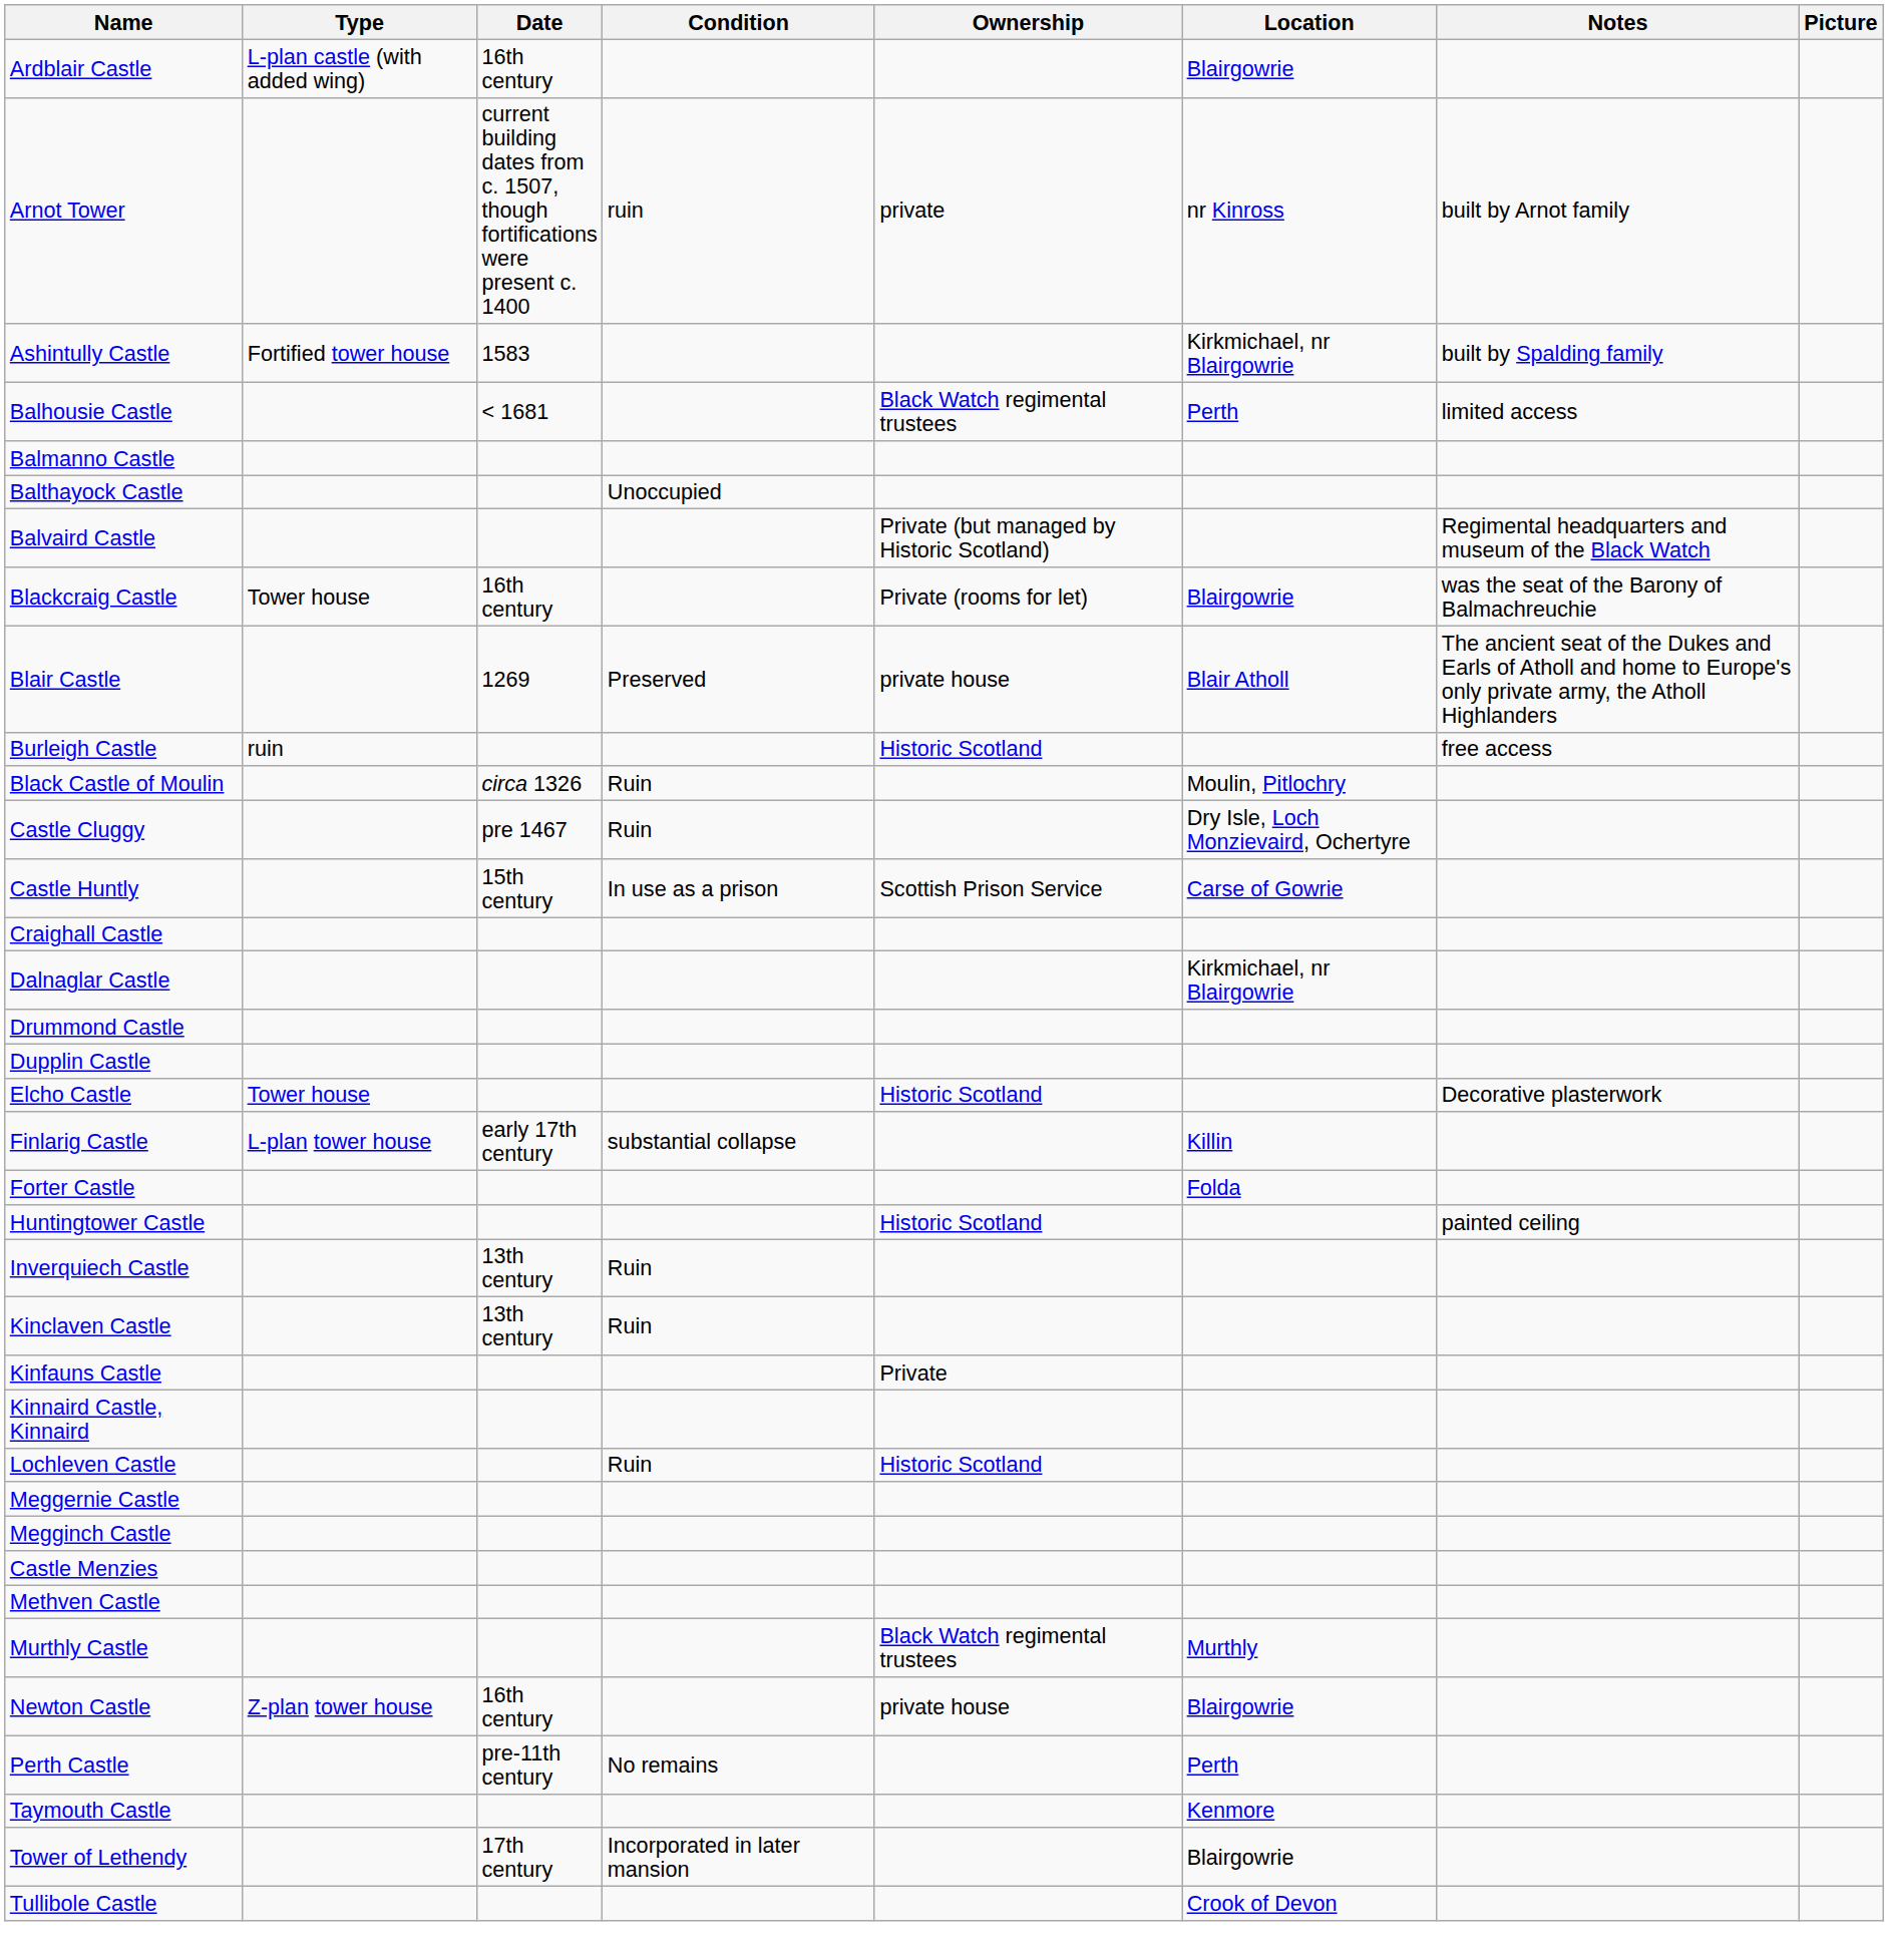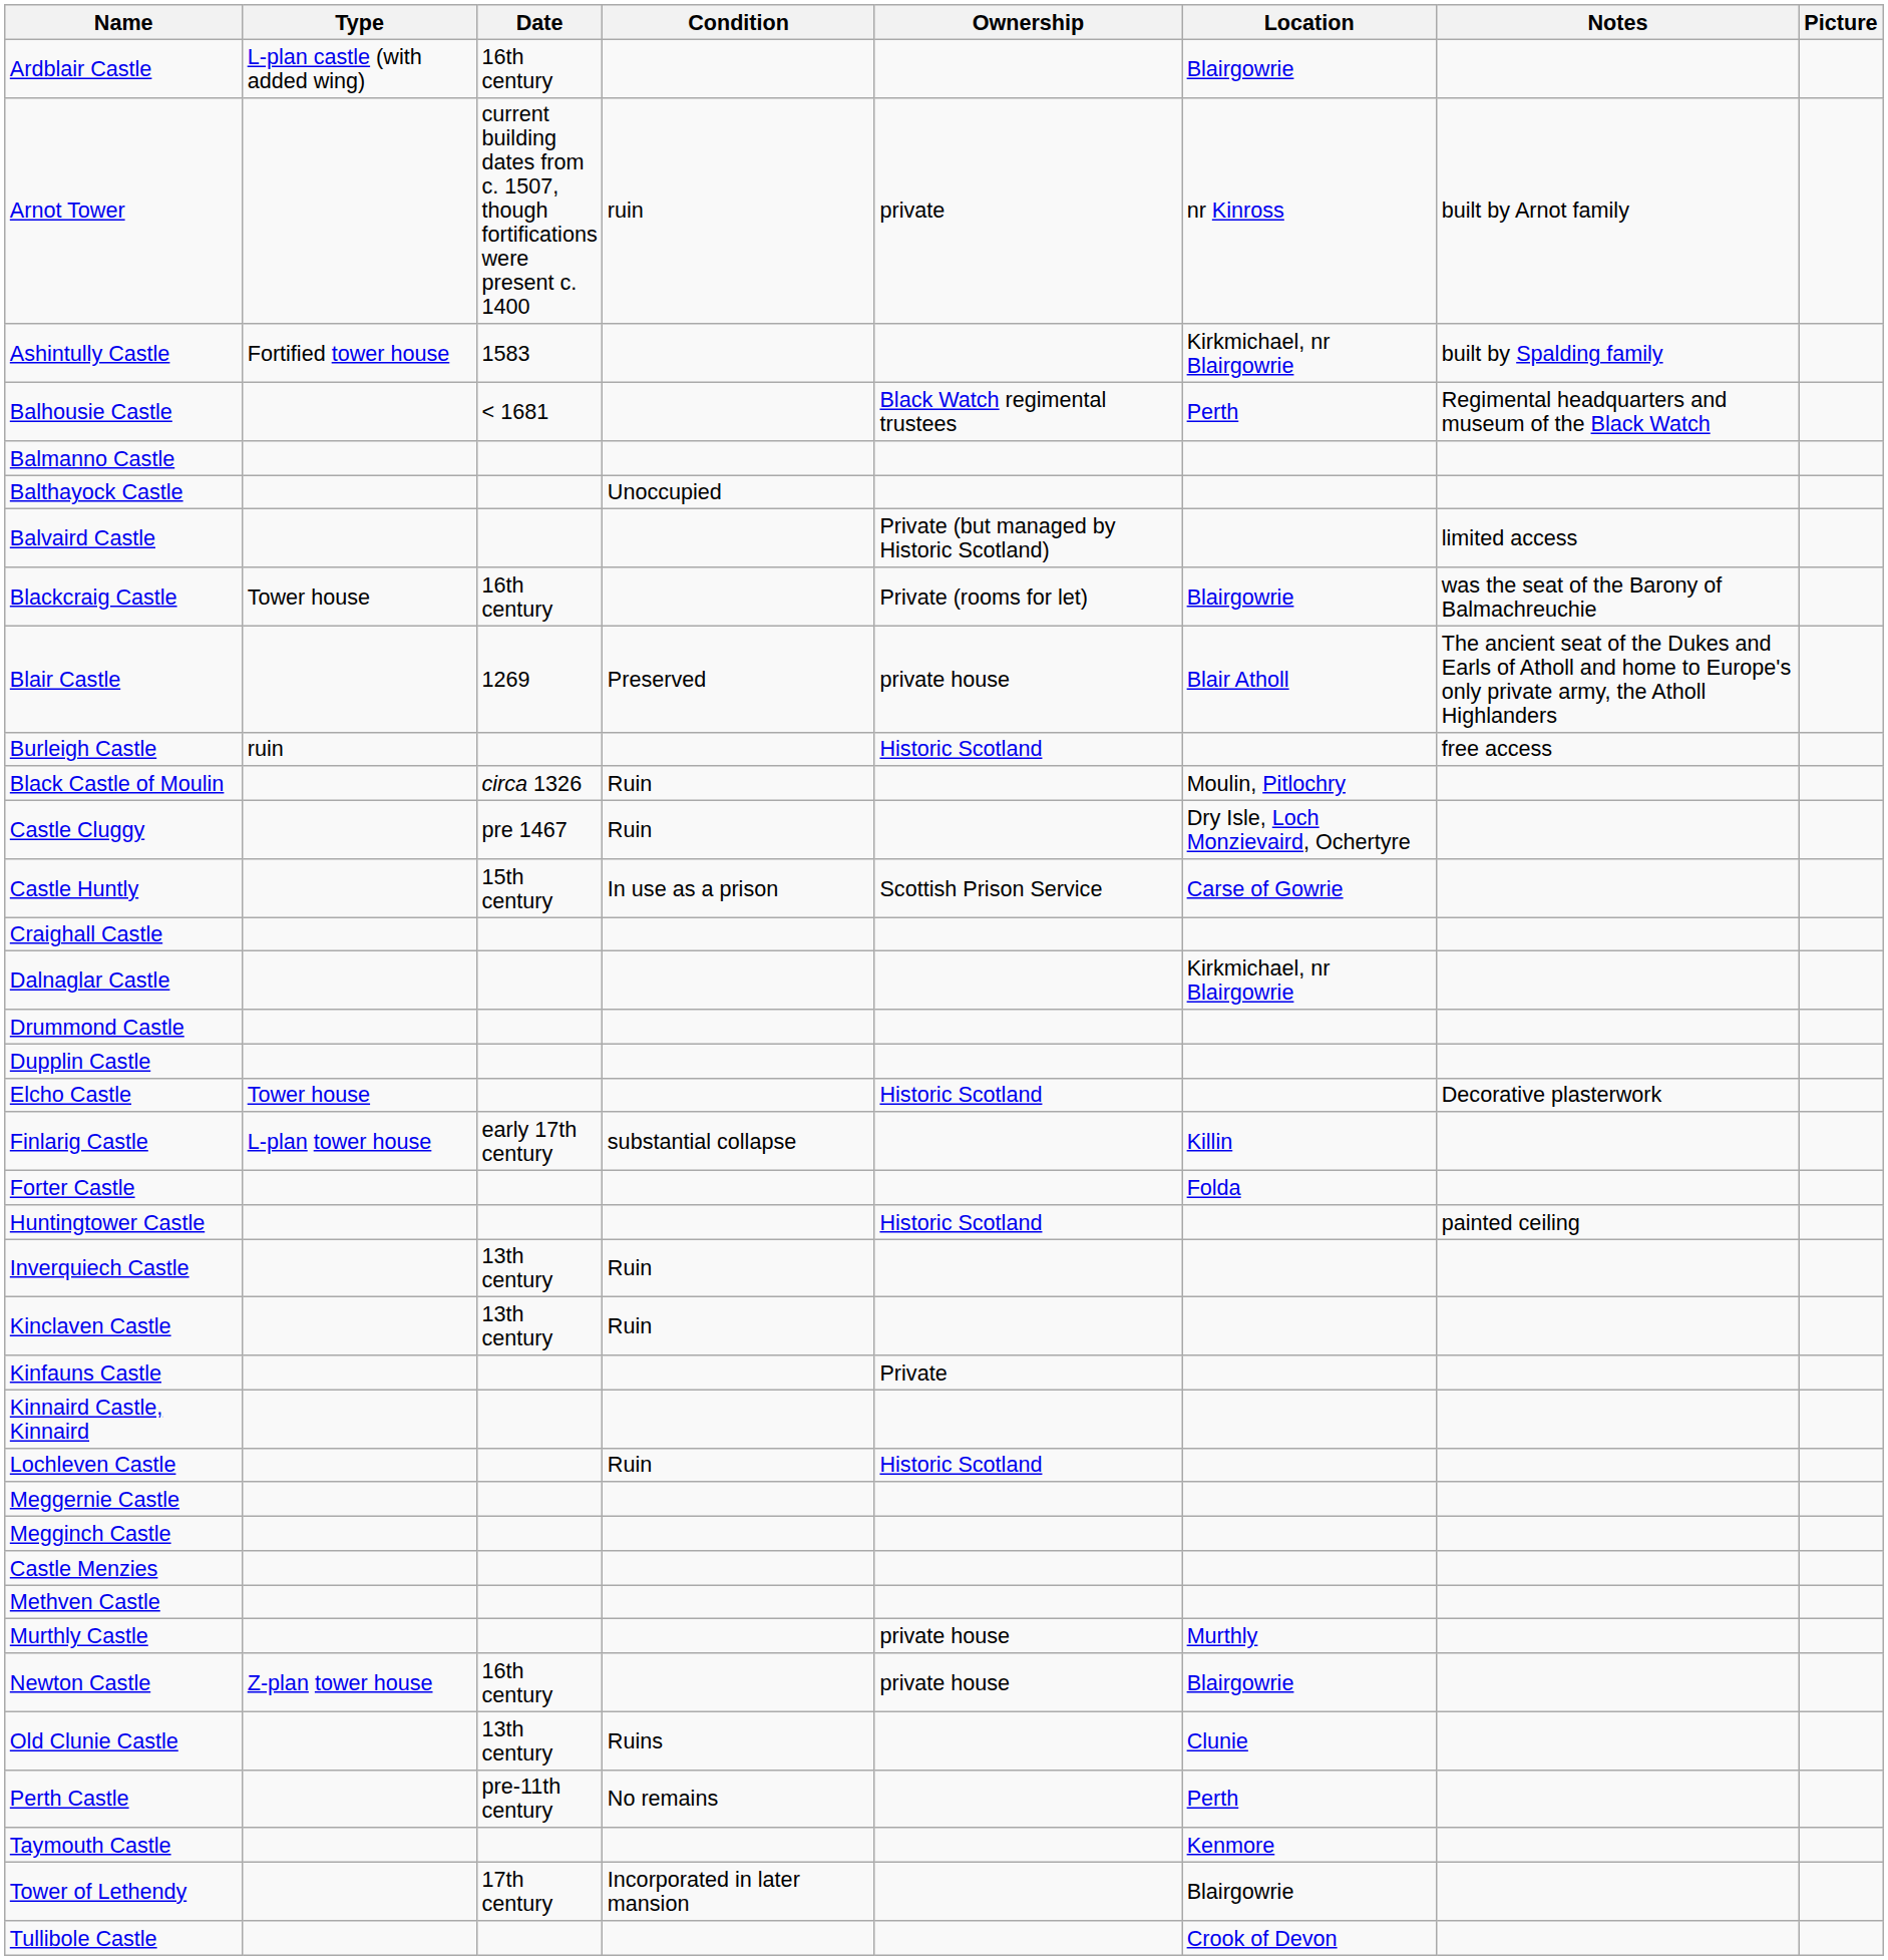 <table class="wikitable sortable" style="font-size:90%">
 <tr>
 <th style="width:13%;">Name</th>
 <th style="width:13%;">Type</th>
 <th style="width:6%;">Date</th>
 <th style="width:15%;">Condition</th>
 <th style="width:17%;">Ownership</th>
 <th style="width:14%;">Location</th>
 <th style="width:20%;">Notes</th>
 <th style="width:20%;">Picture</th>
 </tr>
 <tr>
 <td><a href='#'>Ardblair Castle</a></td>
 <td><a href='#'>L-plan castle</a> (with added wing)</td>
 <td>16th century</td>
 <td></td>
 <td></td>
 <td><a href='#'>Blairgowrie</a><br></td>
 <td></td>
 <td></td>
 </tr>
 <tr>
 <td><a href='#'>Arnot Tower</a></td>
 <td></td>
 <td>current building dates from c. 1507, though fortifications were present c. 1400</td>
 <td>ruin</td>
 <td>private</td>
 <td>nr <a href='#'>Kinross</a><br></td>
 <td>built by Arnot family</td>
 <td></td>
 </tr>
 <tr>
 <td><a href='#'>Ashintully Castle</a></td>
 <td>Fortified <a href='#'>tower house</a></td>
 <td>1583</td>
 <td></td>
 <td></td>
 <td>Kirkmichael, nr <a href='#'>Blairgowrie</a><br></td>
 <td>built by <a href='#'>Spalding family</a></td>
 <td></td>
 </tr>
 <tr>
 <td><a href='#'>Balhousie Castle</a></td>
 <td></td>
 <td>< 1681<br></td>
 <td></td>
 <td><a href='#'>Black Watch</a> regimental trustees</td>
 <td><a href='#'>Perth</a><br></td>
-<td>limited access</td>
+<td>Regimental headquarters and museum of the <a href='#'>Black Watch</a></td>
 <td></td>
 </tr>
 <tr>
 <td><a href='#'>Balmanno Castle</a></td>
 <td></td>
 <td></td>
 <td></td>
 <td></td>
 <td></td>
 <td></td>
 <td></td>
 </tr>
 <tr>
 <td><a href='#'>Balthayock Castle</a></td>
 <td></td>
 <td></td>
 <td>Unoccupied</td>
 <td></td>
 <td></td>
 <td></td>
 <td></td>
 </tr>
 <tr>
 <td><a href='#'>Balvaird Castle</a></td>
 <td></td>
 <td></td>
 <td></td>
 <td>Private (but managed by Historic Scotland)</td>
 <td></td>
-<td>Regimental headquarters and museum of the <a href='#'>Black Watch</a></td>
+<td>limited access</td>
 <td></td>
 </tr>
 <tr>
 <td><a href='#'>Blackcraig Castle</a></td>
 <td>Tower house</td>
 <td>16th century</td>
 <td></td>
 <td>Private (rooms for let)</td>
 <td><a href='#'>Blairgowrie</a><br></td>
 <td>was the seat of the Barony of Balmachreuchie</td>
 <td></td>
 </tr>
 <tr>
 <td><a href='#'>Blair Castle</a></td>
 <td></td>
 <td>1269</td>
 <td>Preserved</td>
 <td>private house</td>
 <td><a href='#'>Blair Atholl</a><br></td>
 <td>The ancient seat of the Dukes and Earls of Atholl and home to Europe's only private army, the Atholl Highlanders</td>
 <td></td>
 </tr>
 <tr>
 <td><a href='#'>Burleigh Castle</a></td>
 <td>ruin</td>
 <td></td>
 <td></td>
 <td><a href='#'>Historic Scotland</a></td>
 <td></td>
 <td>free access</td>
 <td></td>
 </tr>
 <tr>
 <td><a href='#'>Black Castle of Moulin</a></td>
 <td></td>
 <td><em>circa</em> 1326</td>
 <td>Ruin</td>
 <td></td>
 <td>Moulin, <a href='#'>Pitlochry</a><br></td>
 <td></td>
 <td></td>
 </tr>
 <tr>
 <td><a href='#'>Castle Cluggy</a></td>
 <td></td>
 <td>pre 1467</td>
 <td>Ruin</td>
 <td></td>
 <td>Dry Isle, <a href='#'>Loch Monzievaird</a>, Ochertyre</td>
 <td></td>
 <td></td>
 </tr>
 <tr>
 <td><a href='#'>Castle Huntly</a></td>
 <td></td>
 <td>15th century</td>
 <td>In use as a prison</td>
 <td>Scottish Prison Service</td>
 <td><a href='#'>Carse of Gowrie</a><br></td>
 <td></td>
 <td></td>
 </tr>
 <tr>
 <td><a href='#'>Craighall Castle</a></td>
 <td></td>
 <td></td>
 <td></td>
 <td></td>
 <td></td>
 <td></td>
 <td></td>
 </tr>
 <tr>
 <td><a href='#'>Dalnaglar Castle</a></td>
 <td></td>
 <td></td>
 <td></td>
 <td></td>
 <td>Kirkmichael, nr <a href='#'>Blairgowrie</a><br></td>
 <td></td>
 <td></td>
 </tr>
 <tr>
 <td><a href='#'>Drummond Castle</a></td>
 <td></td>
 <td></td>
 <td></td>
 <td></td>
 <td></td>
 <td></td>
 <td></td>
 </tr>
 <tr>
 <td><a href='#'>Dupplin Castle</a></td>
 <td></td>
 <td></td>
 <td></td>
 <td></td>
 <td></td>
 <td></td>
 <td></td>
 </tr>
 <tr>
 <td><a href='#'>Elcho Castle</a></td>
 <td><a href='#'>Tower house</a></td>
 <td></td>
 <td></td>
 <td><a href='#'>Historic Scotland</a></td>
 <td></td>
 <td>Decorative plasterwork</td>
 <td></td>
 </tr>
 <tr>
 <td><a href='#'>Finlarig Castle</a></td>
 <td><a href='#'>L-plan</a> <a href='#'>tower house</a></td>
 <td>early 17th century</td>
 <td>substantial collapse</td>
 <td></td>
 <td><a href='#'>Killin</a><br></td>
 <td></td>
 <td></td>
 </tr>
 <tr>
 <td><a href='#'>Forter Castle</a></td>
 <td></td>
 <td></td>
 <td></td>
 <td></td>
 <td><a href='#'>Folda</a><br></td>
 <td></td>
 <td></td>
 </tr>
 <tr>
 <td><a href='#'>Huntingtower Castle</a></td>
 <td></td>
 <td></td>
 <td></td>
 <td><a href='#'>Historic Scotland</a></td>
 <td></td>
 <td>painted ceiling</td>
 <td></td>
 </tr>
 <tr>
 <td><a href='#'>Inverquiech Castle</a></td>
 <td></td>
 <td>13th century</td>
 <td>Ruin</td>
 <td></td>
 <td></td>
 <td></td>
 <td></td>
 </tr>
 <tr>
 <td><a href='#'>Kinclaven Castle</a></td>
 <td></td>
 <td>13th century</td>
 <td>Ruin</td>
 <td></td>
 <td></td>
 <td></td>
 <td></td>
 </tr>
 <tr>
 <td><a href='#'>Kinfauns Castle</a></td>
 <td></td>
 <td></td>
 <td></td>
 <td>Private</td>
 <td></td>
 <td></td>
 <td></td>
 </tr>
 <tr>
 <td><a href='#'>Kinnaird Castle, Kinnaird</a></td>
 <td></td>
 <td></td>
 <td></td>
 <td></td>
 <td></td>
 <td></td>
 <td></td>
 </tr>
 <tr>
 <td><a href='#'>Lochleven Castle</a></td>
 <td></td>
 <td></td>
 <td>Ruin</td>
 <td><a href='#'>Historic Scotland</a></td>
 <td></td>
 <td></td>
 <td></td>
 </tr>
 <tr>
 <td><a href='#'>Meggernie Castle</a></td>
 <td></td>
 <td></td>
 <td></td>
 <td></td>
 <td></td>
 <td></td>
 <td></td>
 </tr>
 <tr>
 <td><a href='#'>Megginch Castle</a></td>
 <td></td>
 <td></td>
 <td></td>
 <td></td>
 <td></td>
 <td></td>
 <td></td>
 </tr>
 <tr>
 <td><a href='#'>Castle Menzies</a></td>
 <td></td>
 <td></td>
 <td></td>
 <td></td>
 <td></td>
 <td></td>
 <td></td>
 </tr>
 <tr>
 <td><a href='#'>Methven Castle</a></td>
 <td></td>
 <td></td>
 <td></td>
 <td></td>
 <td></td>
 <td></td>
 <td></td>
 </tr>
 <tr>
 <td><a href='#'>Murthly Castle</a></td>
 <td></td>
 <td></td>
 <td></td>
-<td><a href='#'>Black Watch</a> regimental trustees</td>
+<td>private house</td>
 <td><a href='#'>Murthly</a><br></td>
 <td></td>
 <td></td>
 </tr>
 <tr>
 <td><a href='#'>Newton Castle</a></td>
 <td><a href='#'>Z-plan</a> <a href='#'>tower house</a></td>
 <td>16th century</td>
 <td></td>
 <td>private house</td>
 <td><a href='#'>Blairgowrie</a><br></td>
+<td></td>
+<td></td>
+</tr>
+<tr>
+<td><a href='#'>Old Clunie Castle</a></td>
+<td></td>
+<td>13th century</td>
+<td>Ruins</td>
+<td></td>
+<td><a href='#'>Clunie</a></td>
 <td></td>
 <td></td>
 </tr>
 <tr>
 <td><a href='#'>Perth Castle</a></td>
 <td></td>
 <td>pre-11th century</td>
 <td>No remains</td>
 <td></td>
 <td><a href='#'>Perth</a><br></td>
 <td></td>
 <td></td>
 </tr>
 <tr>
 <td><a href='#'>Taymouth Castle</a></td>
 <td></td>
 <td></td>
 <td></td>
 <td></td>
 <td><a href='#'>Kenmore</a><br></td>
 <td></td>
 <td></td>
 </tr>
 <tr>
 <td><a href='#'>Tower of Lethendy</a></td>
 <td></td>
 <td>17th century</td>
 <td>Incorporated in later mansion</td>
 <td></td>
 <td>Blairgowrie</td>
 <td></td>
 <td></td>
 </tr>
 <tr>
 <td><a href='#'>Tullibole Castle</a></td>
 <td></td>
 <td></td>
 <td></td>
 <td></td>
 <td><a href='#'>Crook of Devon</a><br></td>
 <td></td>
 <td></td>
 </tr>
 </table>
